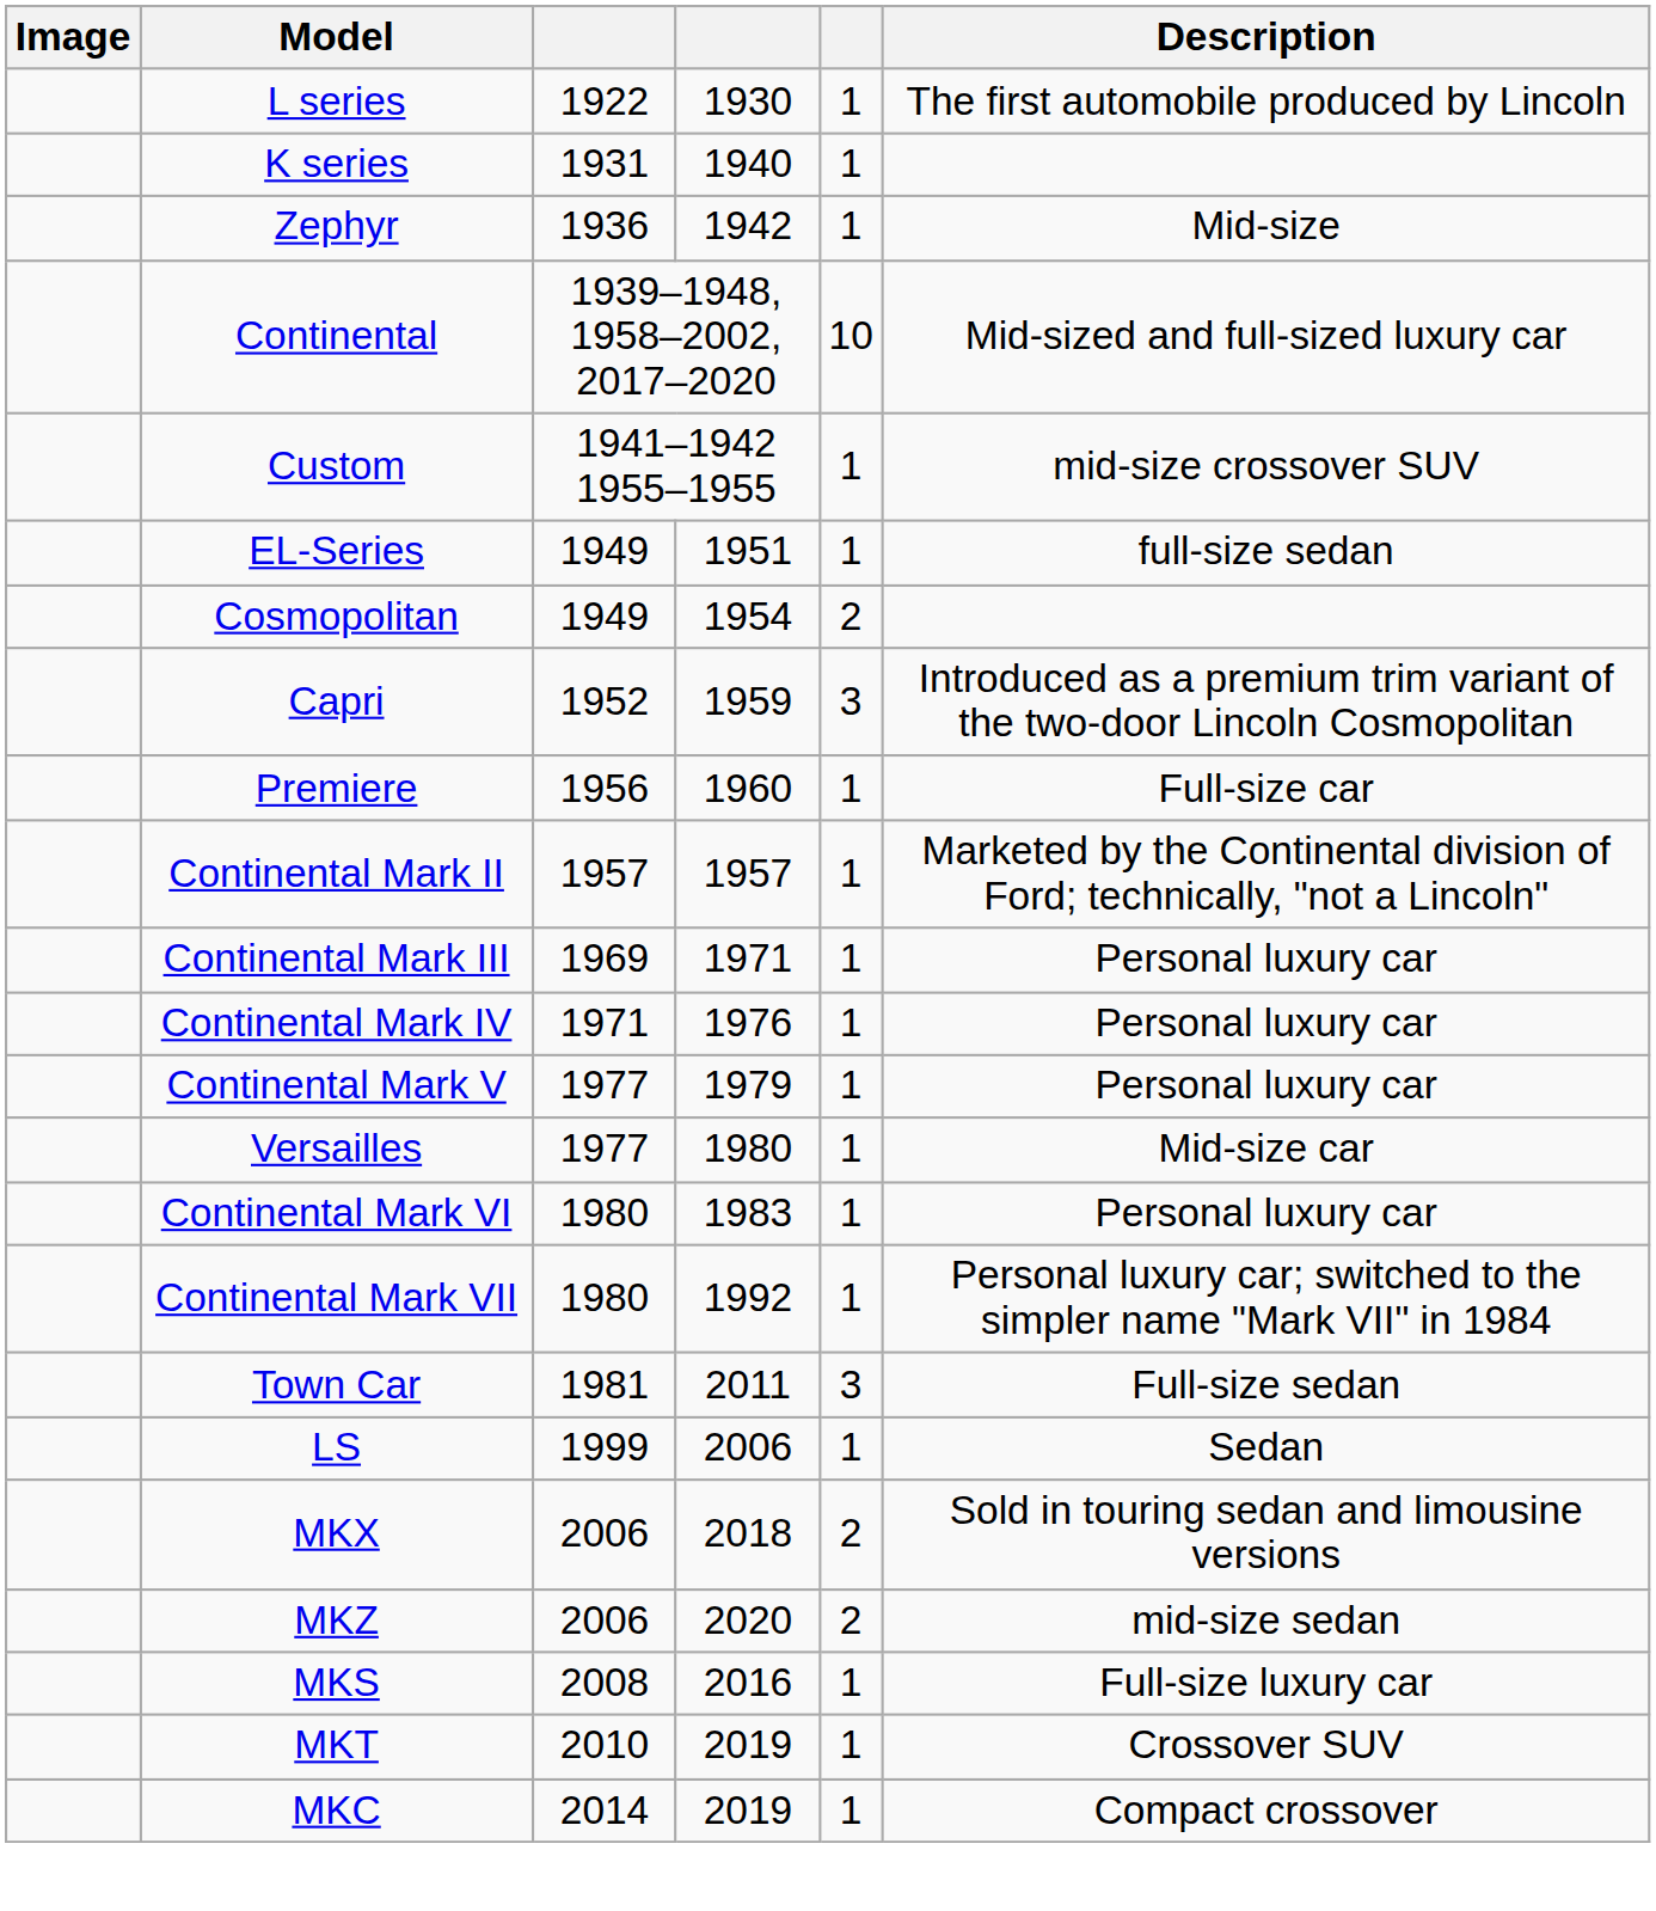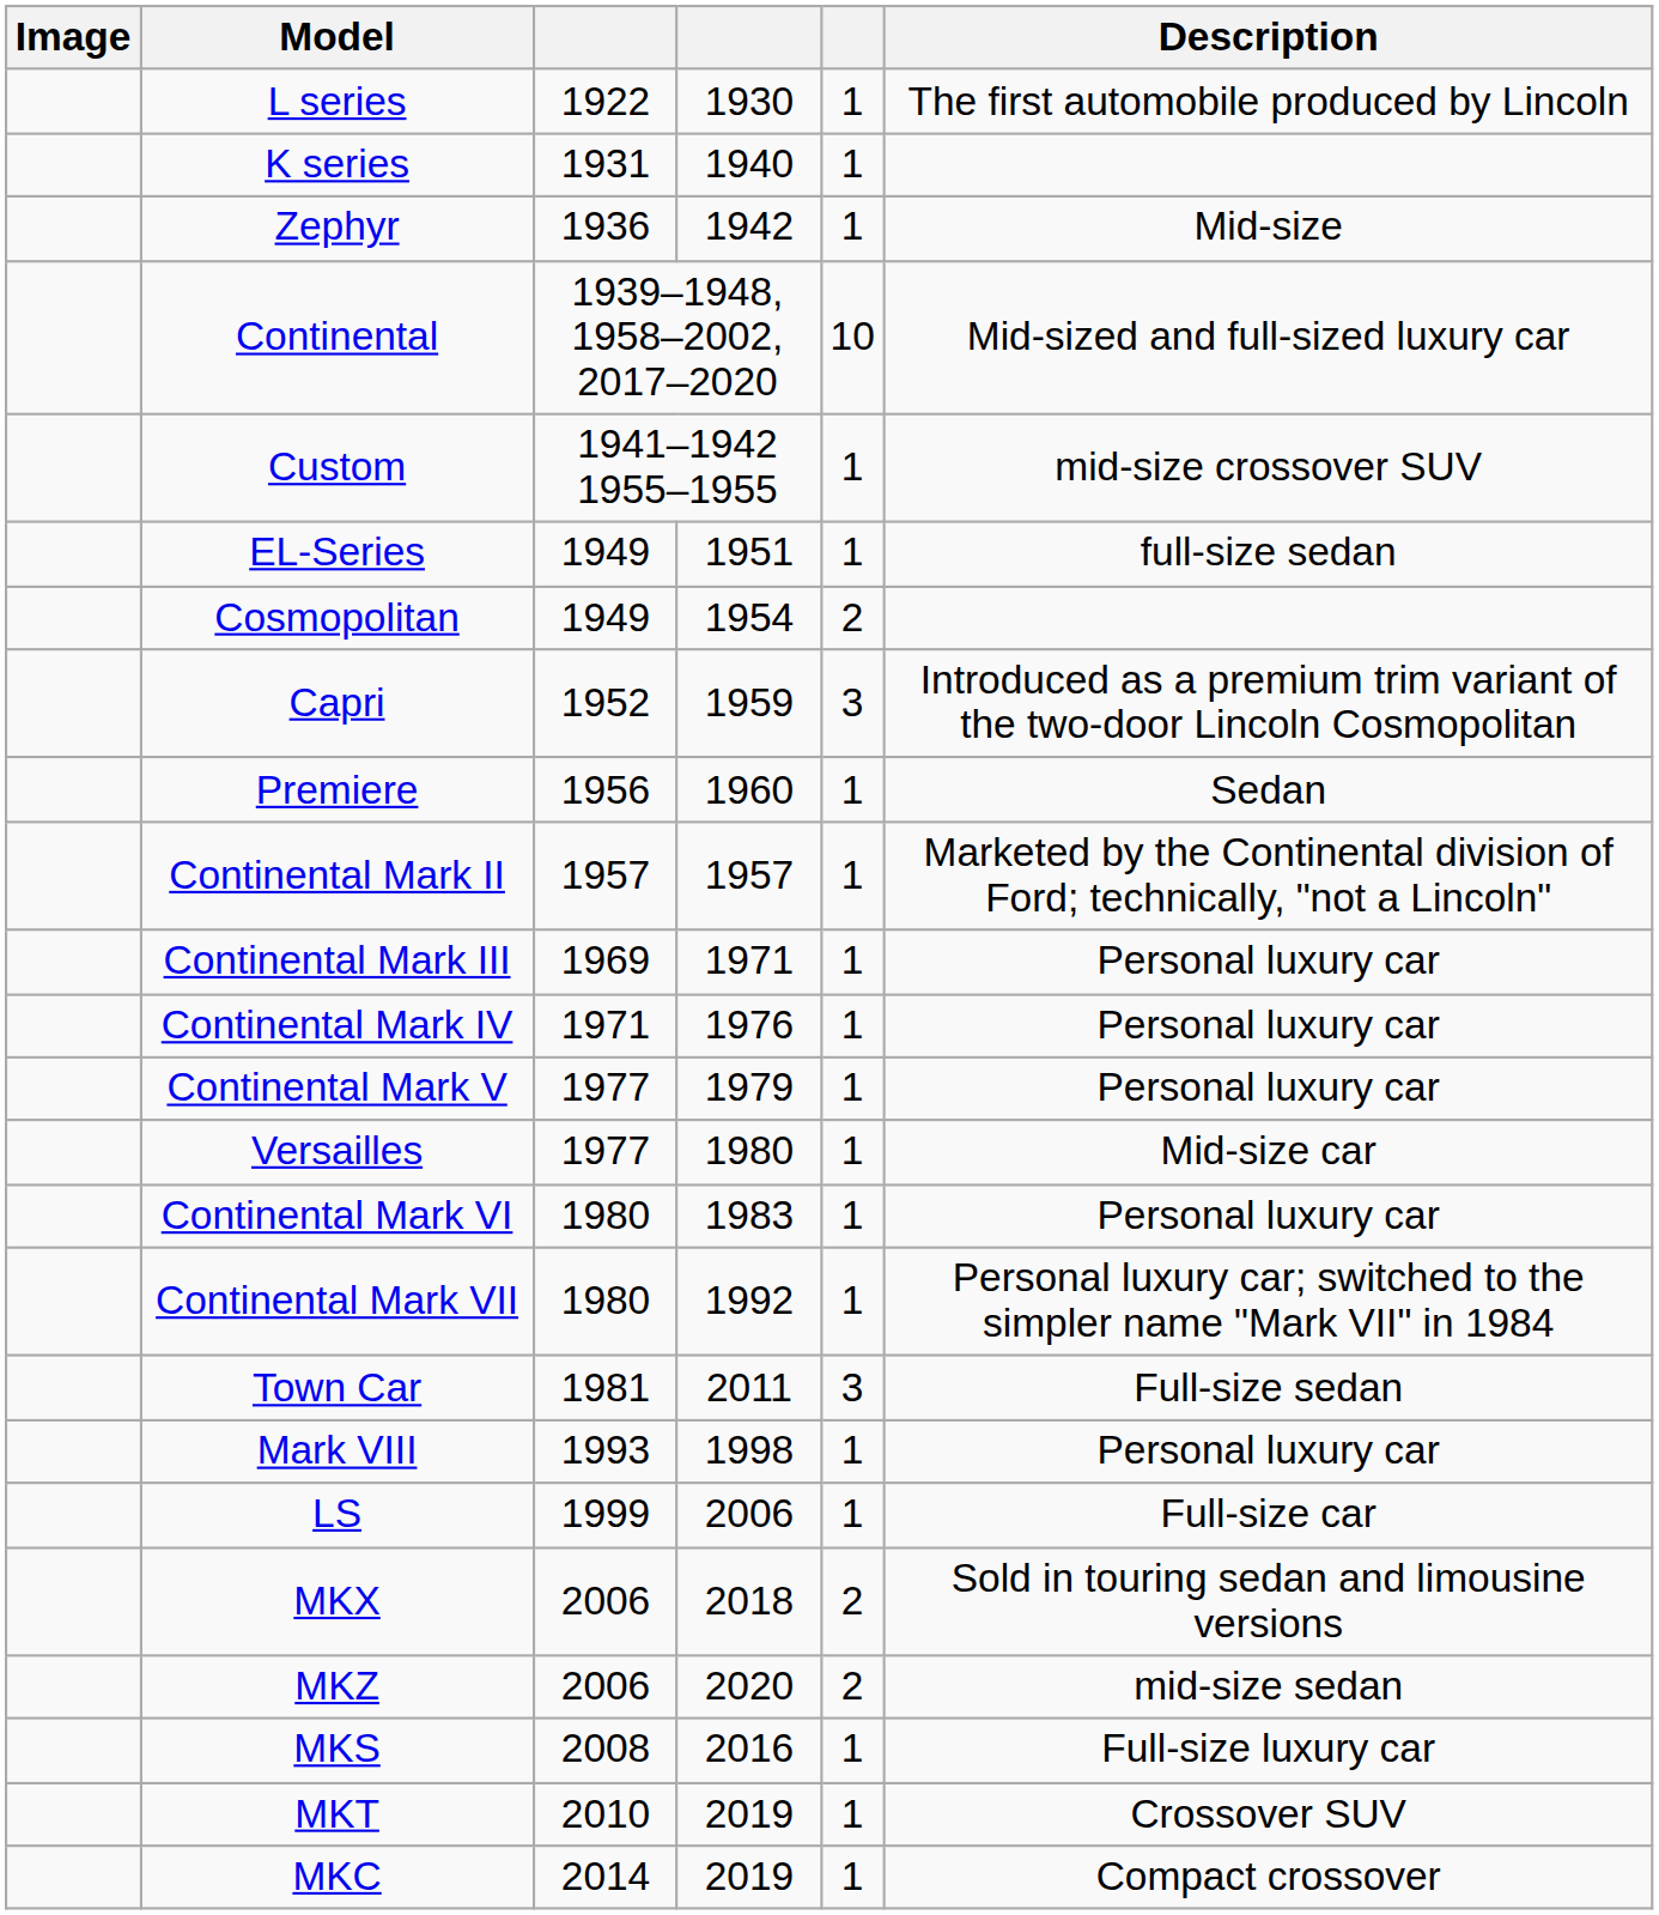 <table class="wikitable sortable" style="text-align:center; width: %">
 <tr>
 <th>Image</th>
 <th width=150px>Model</th>
 <th width=50px></th>
 <th width=50px></th>
 <th></th>
 <th width=300px>Description</th>
 </tr>
 <tr>
 <td></td>
 <td><a href='#'>L series</a></td>
 <td>1922</td>
 <td>1930</td>
 <td>1</td>
 <td>The first automobile produced by Lincoln</td>
 </tr>
 <tr>
 <td></td>
 <td><a href='#'>K series</a></td>
 <td>1931</td>
 <td>1940</td>
 <td>1</td>
 <td></td>
 </tr>
 <tr>
 <td></td>
 <td><a href='#'>Zephyr</a></td>
 <td>1936</td>
 <td>1942</td>
 <td>1</td>
 <td>Mid-size</td>
 </tr>
 <tr>
 <td></td>
 <td><a href='#'>Continental</a></td>
 <td colspan=2>1939–1948, 1958–2002, 2017–2020</td>
 <td>10</td>
 <td>Mid-sized and full-sized luxury car</td>
 </tr>
 <tr>
 <td></td>
 <td><a href='#'>Custom</a></td>
 <td colspan=2>1941–1942 <br> 1955–1955</td>
 <td>1</td>
 <td>mid-size crossover SUV</td>
 </tr>
 <tr>
 <td></td>
 <td><a href='#'>EL-Series</a></td>
 <td>1949</td>
 <td>1951</td>
 <td>1</td>
 <td>full-size sedan</td>
 </tr>
 <tr>
 <td></td>
 <td><a href='#'>Cosmopolitan</a></td>
 <td>1949</td>
 <td>1954</td>
 <td>2</td>
 <td></td>
 </tr>
 <tr>
 <td></td>
 <td><a href='#'>Capri</a></td>
 <td>1952</td>
 <td>1959</td>
 <td>3</td>
 <td>Introduced as a premium trim variant of the two-door Lincoln Cosmopolitan</td>
 </tr>
 <tr>
 <td></td>
 <td><a href='#'>Premiere</a></td>
 <td>1956</td>
 <td>1960</td>
 <td>1</td>
-<td>Full-size car</td>
+<td>Sedan</td>
 </tr>
 <tr>
 <td></td>
 <td><a href='#'>Continental Mark II</a></td>
 <td>1957</td>
 <td>1957</td>
 <td>1</td>
 <td>Marketed by the Continental division of Ford; technically, "not a Lincoln"</td>
 </tr>
 <tr>
 <td></td>
 <td><a href='#'>Continental Mark III</a></td>
 <td>1969</td>
 <td>1971</td>
 <td>1</td>
 <td>Personal luxury car</td>
 </tr>
 <tr>
 <td></td>
 <td><a href='#'>Continental Mark IV</a></td>
 <td>1971</td>
 <td>1976</td>
 <td>1</td>
 <td>Personal luxury car</td>
 </tr>
 <tr>
 <td></td>
 <td><a href='#'>Continental Mark V</a></td>
 <td>1977</td>
 <td>1979</td>
 <td>1</td>
 <td>Personal luxury car</td>
 </tr>
 <tr>
 <td></td>
 <td><a href='#'>Versailles</a></td>
 <td>1977</td>
 <td>1980</td>
 <td>1</td>
 <td>Mid-size car</td>
 </tr>
 <tr>
 <td></td>
 <td><a href='#'>Continental Mark VI</a></td>
 <td>1980</td>
 <td>1983</td>
 <td>1</td>
 <td>Personal luxury car</td>
 </tr>
 <tr>
 <td></td>
 <td><a href='#'>Continental Mark VII</a></td>
 <td>1980</td>
 <td>1992</td>
 <td>1</td>
 <td>Personal luxury car; switched to the simpler name "Mark VII" in 1984</td>
 </tr>
 <tr>
 <td></td>
 <td><a href='#'>Town Car</a></td>
 <td>1981</td>
 <td>2011</td>
 <td>3</td>
 <td>Full-size sedan</td>
 </tr>
 <tr>
 <td></td>
+<td><a href='#'>Mark VIII</a></td>
+<td>1993</td>
+<td>1998</td>
+<td>1</td>
+<td>Personal luxury car</td>
+</tr>
+<tr>
+<td></td>
 <td><a href='#'>LS</a></td>
 <td>1999</td>
 <td>2006</td>
 <td>1</td>
-<td>Sedan</td>
+<td>Full-size car</td>
 </tr>
 <tr>
 <td></td>
 <td><a href='#'>MKX</a></td>
 <td>2006</td>
 <td>2018</td>
 <td>2</td>
 <td>Sold in touring sedan and limousine versions</td>
 </tr>
 <tr>
 <td></td>
 <td><a href='#'>MKZ</a></td>
 <td>2006</td>
 <td>2020</td>
 <td>2</td>
 <td>mid-size sedan</td>
 </tr>
 <tr>
 <td></td>
 <td><a href='#'>MKS</a></td>
 <td>2008</td>
 <td>2016</td>
 <td>1</td>
 <td>Full-size luxury car</td>
 </tr>
 <tr>
 <td></td>
 <td><a href='#'>MKT</a></td>
 <td>2010</td>
 <td>2019</td>
 <td>1</td>
 <td>Crossover SUV</td>
 </tr>
 <tr>
 <td></td>
 <td><a href='#'>MKC</a></td>
 <td>2014</td>
 <td>2019</td>
 <td>1</td>
 <td>Compact crossover</td>
 </tr>
 </table>
